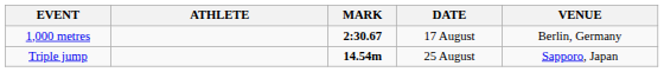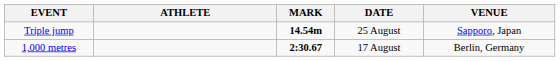 <table class="wikitable" style="border-collapse: collapse; font-size: 90%;">
 <tr>
 <th align="center" style="width: 8em">EVENT</th>
 <th align="center" style="width: 17em">ATHLETE</th>
 <th align="center" style="width: 5em">MARK</th>
 <th align="center" style="width: 8em">DATE</th>
 <th align="center" style="width: 12em">VENUE</th>
 </tr>
 <tr>
+<td align="center"><a href='#'>Triple jump</a></td>
+<td></td>
+<td align="center"><strong>14.54m</strong></td>
+<td align="center">25 August</td>
+<td align="center"><a href='#'>Sapporo</a>, Japan</td>
+</tr>
+<tr>
 <td align="center"><a href='#'>1,000 metres</a></td>
 <td></td>
 <td align="center"><strong>2:30.67</strong></td>
 <td align="center">17 August</td>
 <td align="center">Berlin, Germany</td>
 </tr>
-<tr>
-<td align="center"><a href='#'>Triple jump</a></td>
-<td></td>
-<td align="center"><strong>14.54m</strong></td>
-<td align="center">25 August</td>
-<td align="center"><a href='#'>Sapporo</a>, Japan</td>
-</tr>
 </table>
